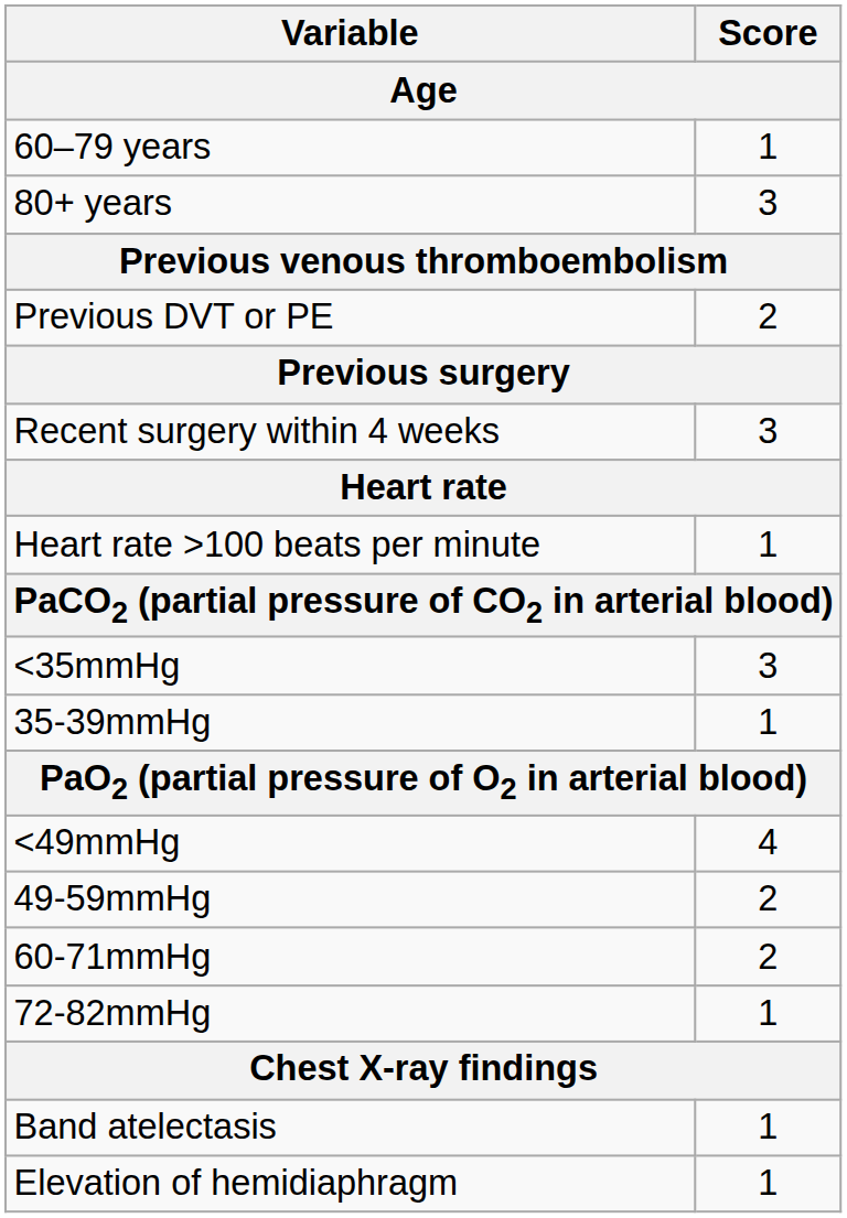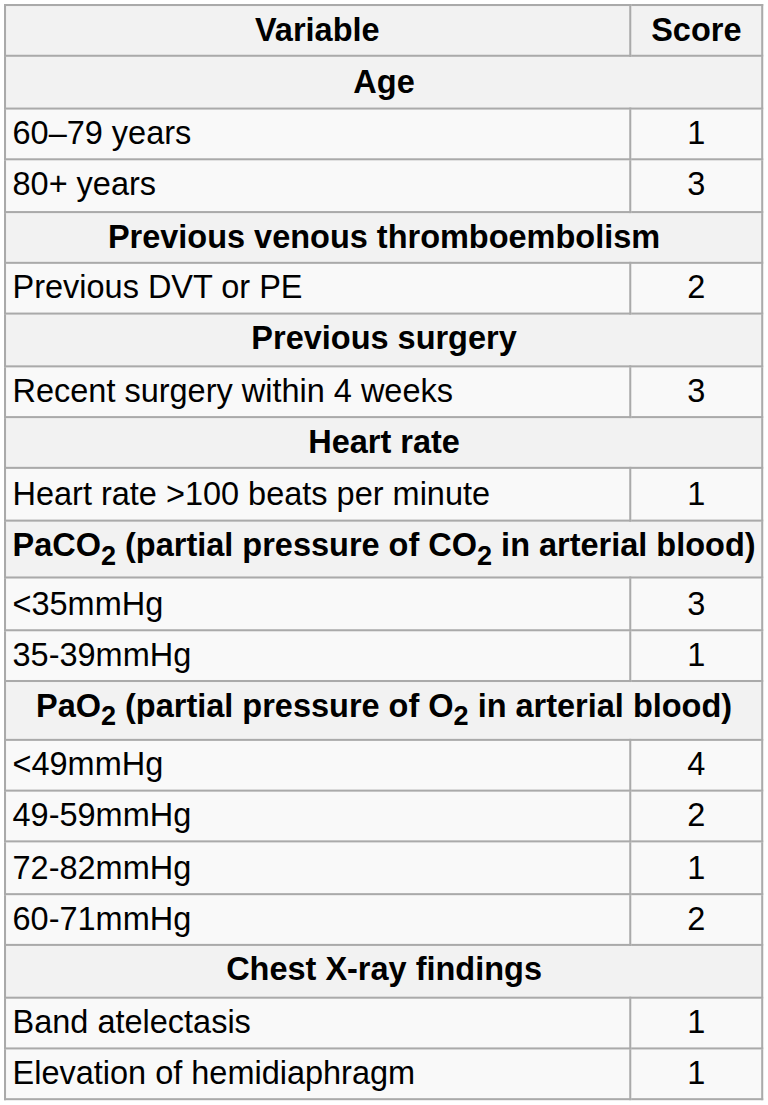 <table class=wikitable border=1>
 <tr>
 <th>Variable</th>
 <th>Score</th>
 </tr>
 <tr>
 <th colspan=2>Age</th>
 </tr>
 <tr>
 <td>60–79 years</td>
 <td style="text-align:center">1</td>
 </tr>
 <tr>
 <td>80+ years</td>
 <td style="text-align:center">3</td>
 </tr>
 <tr>
 <th colspan=2>Previous venous thromboembolism</th>
 </tr>
 <tr>
 <td>Previous DVT or PE</td>
 <td style="text-align:center">2</td>
 </tr>
 <tr>
 <th colspan=2>Previous surgery</th>
 </tr>
 <tr>
 <td>Recent surgery within 4 weeks</td>
 <td style="text-align:center">3</td>
 </tr>
 <tr>
 <th colspan=2>Heart rate</th>
 </tr>
 <tr>
 <td>Heart rate >100 beats per minute</td>
 <td style="text-align:center">1</td>
 </tr>
 <tr>
 <th colspan=2>PaCO<sub>2</sub> (partial pressure of CO<sub>2</sub> in arterial blood)</th>
 </tr>
 <tr>
 <td><35mmHg</td>
 <td style="text-align:center">3</td>
 </tr>
 <tr>
 <td>35-39mmHg</td>
 <td style="text-align:center">1</td>
 </tr>
 <tr>
 <th colspan=2>PaO<sub>2</sub> (partial pressure of O<sub>2</sub> in arterial blood)</th>
 </tr>
 <tr>
 <td><49mmHg</td>
 <td style="text-align:center">4</td>
 </tr>
 <tr>
 <td>49-59mmHg</td>
 <td style="text-align:center">2</td>
 </tr>
 <tr>
+<td>72-82mmHg</td>
+<td style="text-align:center">1</td>
+</tr>
+<tr>
 <td>60-71mmHg</td>
 <td style="text-align:center">2</td>
-</tr>
-<tr>
-<td>72-82mmHg</td>
-<td style="text-align:center">1</td>
 </tr>
 <tr>
 <th colspan=2>Chest X-ray findings</th>
 </tr>
 <tr>
 <td>Band atelectasis</td>
 <td style="text-align:center">1</td>
 </tr>
 <tr>
 <td>Elevation of hemidiaphragm</td>
 <td style="text-align:center">1</td>
 </tr>
 </table>
